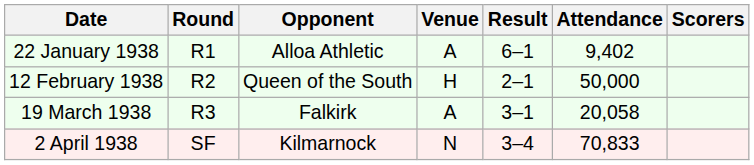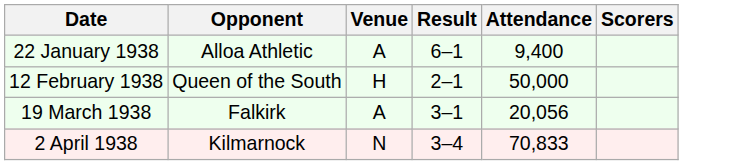 <table class="wikitable sortable" style="font-size:100%; text-align:center">
 <tr>
 <th>Date</th>
-<th>Round</th>
 <th>Opponent</th>
 <th>Venue</th>
 <th>Result</th>
 <th>Attendance</th>
 <th>Scorers</th>
 </tr>
 <tr bgcolor = "#EEFFEE">
 <td>22 January 1938</td>
-<td>R1</td>
 <td>Alloa Athletic</td>
 <td>A</td>
 <td>6–1</td>
-<td>9,402</td>
+<td>9,400</td>
 <td></td>
 </tr>
 <tr bgcolor = "#EEFFEE">
 <td>12 February 1938</td>
-<td>R2</td>
 <td>Queen of the South</td>
 <td>H</td>
 <td>2–1</td>
 <td>50,000</td>
 <td></td>
 </tr>
 <tr bgcolor = "#EEFFEE">
 <td>19 March 1938</td>
-<td>R3</td>
 <td>Falkirk</td>
 <td>A</td>
 <td>3–1</td>
-<td>20,058</td>
+<td>20,056</td>
 <td></td>
 </tr>
 <tr bgcolor = "#FFEEEE">
 <td>2 April 1938</td>
-<td>SF</td>
 <td>Kilmarnock</td>
 <td>N</td>
 <td>3–4</td>
 <td>70,833</td>
 <td></td>
 </tr>
 </table>
